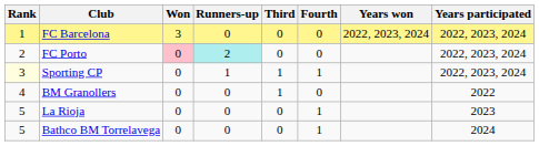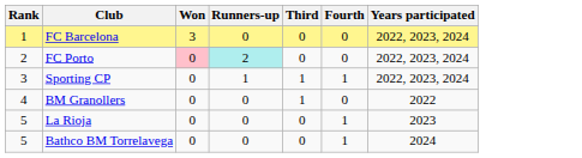 <table class="wikitable">
 <tr>
 <th>Rank</th>
 <th>Club</th>
 <th>Won</th>
 <th>Runners-up</th>
 <th>Third</th>
 <th>Fourth</th>
-<th>Years won</th>
 <th>Years participated</th>
 </tr>
 <tr bgcolor="#FFF68F" | align="center">
 <td>1</td>
 <td align="left"> <a href='#'>FC Barcelona</a></td>
 <td>3</td>
 <td>0</td>
 <td>0</td>
 <td>0</td>
 <td>2022, 2023, 2024</td>
-<td>2022, 2023, 2024</td>
 </tr>
 <tr align="center">
 <td>2</td>
 <td align="left"> <a href='#'>FC Porto</a></td>
 <td style="background: pink;">0</td>
 <td style="background: paleturquoise;">2</td>
 <td>0</td>
 <td>0</td>
-<td></td>
 <td>2022, 2023, 2024</td>
 </tr>
 <tr align="center">
-<td style="background: lightyellow;">3</td>
+<td>3</td>
 <td align="left"> <a href='#'>Sporting CP</a></td>
 <td>0</td>
 <td>1</td>
 <td>1</td>
 <td>1</td>
-<td></td>
 <td>2022, 2023, 2024</td>
 </tr>
 <tr align="center">
 <td>4</td>
 <td align="left"> <a href='#'>BM Granollers</a></td>
 <td>0</td>
 <td>0</td>
 <td>1</td>
 <td>0</td>
-<td></td>
 <td>2022</td>
 </tr>
 <tr align="center">
 <td>5</td>
 <td align="left"> <a href='#'>La Rioja</a></td>
 <td>0</td>
 <td>0</td>
 <td>0</td>
 <td>1</td>
-<td></td>
 <td>2023</td>
 </tr>
 <tr align="center">
 <td>5</td>
 <td align="left"> <a href='#'>Bathco BM Torrelavega</a></td>
 <td>0</td>
 <td>0</td>
 <td>0</td>
 <td>1</td>
-<td></td>
 <td>2024</td>
 </tr>
 </table>
